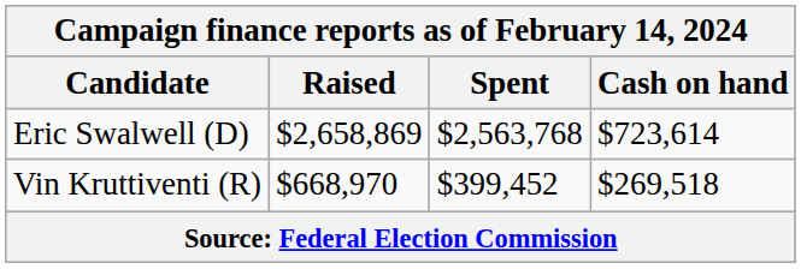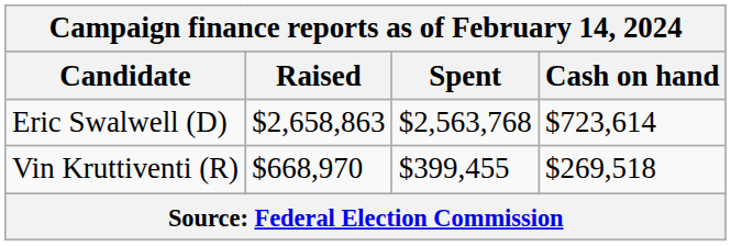 <table class="wikitable sortable">
 <tr>
 <th colspan=4>Campaign finance reports as of February 14, 2024</th>
 </tr>
 <tr style="text-align:center;">
 <th>Candidate</th>
 <th>Raised</th>
 <th>Spent</th>
 <th>Cash on hand</th>
 </tr>
 <tr>
 <td>Eric Swalwell (D)</td>
-<td>$2,658,869</td>
+<td>$2,658,863</td>
 <td>$2,563,768</td>
 <td>$723,614</td>
 </tr>
 <tr>
 <td>Vin Kruttiventi (R)</td>
 <td>$668,970</td>
-<td>$399,452</td>
+<td>$399,455</td>
 <td>$269,518</td>
 </tr>
 <tr>
 <th colspan="4"><small>Source: <a href='#'>Federal Election Commission</a></small></th>
 </tr>
 </table>
